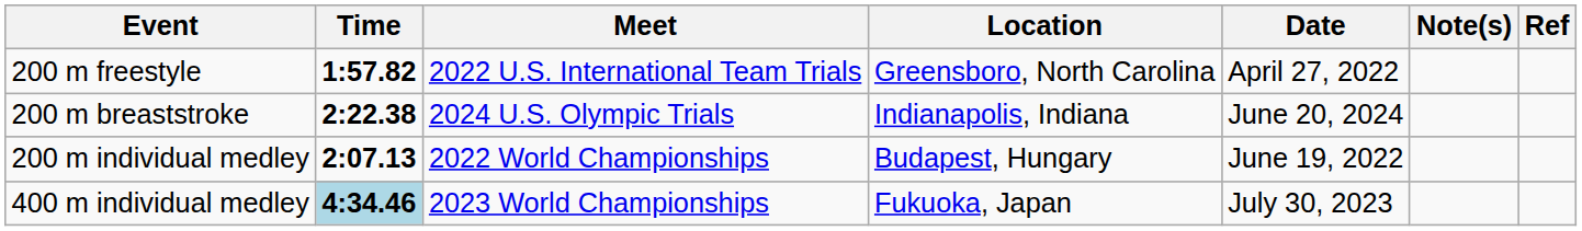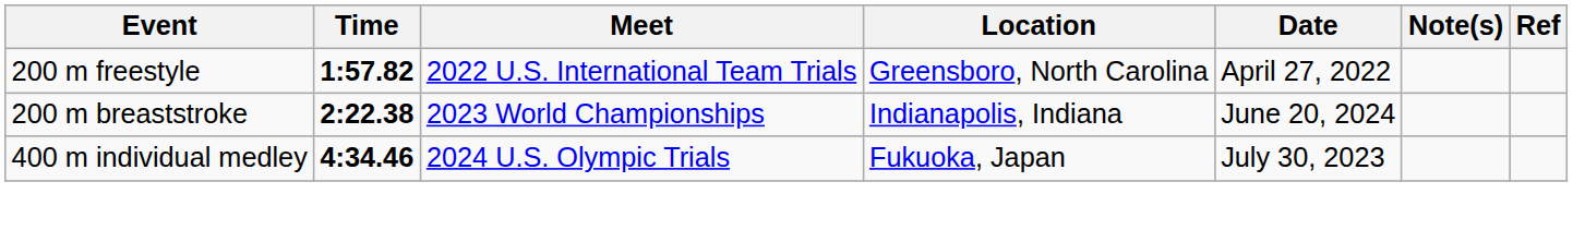 <table class="wikitable">
 <tr>
 <th>Event</th>
 <th>Time</th>
 <th>Meet</th>
 <th>Location</th>
 <th>Date</th>
 <th>Note(s)</th>
 <th>Ref</th>
 </tr>
 <tr>
 <td>200 m freestyle</td>
 <td style="text-align:center;"><strong>1:57.82</strong></td>
 <td><a href='#'>2022 U.S. International Team Trials</a></td>
 <td><a href='#'>Greensboro</a>, North Carolina</td>
 <td>April 27, 2022</td>
 <td></td>
 <td></td>
 </tr>
 <tr>
 <td>200 m breaststroke</td>
 <td style="text-align:center;"><strong>2:22.38</strong></td>
-<td><a href='#'>2024 U.S. Olympic Trials</a></td>
+<td><a href='#'>2023 World Championships</a></td>
 <td><a href='#'>Indianapolis</a>, Indiana</td>
 <td>June 20, 2024</td>
 <td></td>
 <td></td>
 </tr>
 <tr>
-<td>200 m individual medley</td>
-<td style="text-align:center;"><strong>2:07.13</strong></td>
-<td><a href='#'>2022 World Championships</a></td>
-<td><a href='#'>Budapest</a>, Hungary</td>
-<td>June 19, 2022</td>
-<td></td>
-<td></td>
-</tr>
-<tr>
 <td>400 m individual medley</td>
-<td style="background: lightblue; text-align:center;"><strong>4:34.46</strong></td>
-<td><a href='#'>2023 World Championships</a></td>
+<td style="text-align:center;"><strong>4:34.46</strong></td>
+<td><a href='#'>2024 U.S. Olympic Trials</a></td>
 <td><a href='#'>Fukuoka</a>, Japan</td>
 <td>July 30, 2023</td>
 <td></td>
 <td></td>
 </tr>
 </table>
